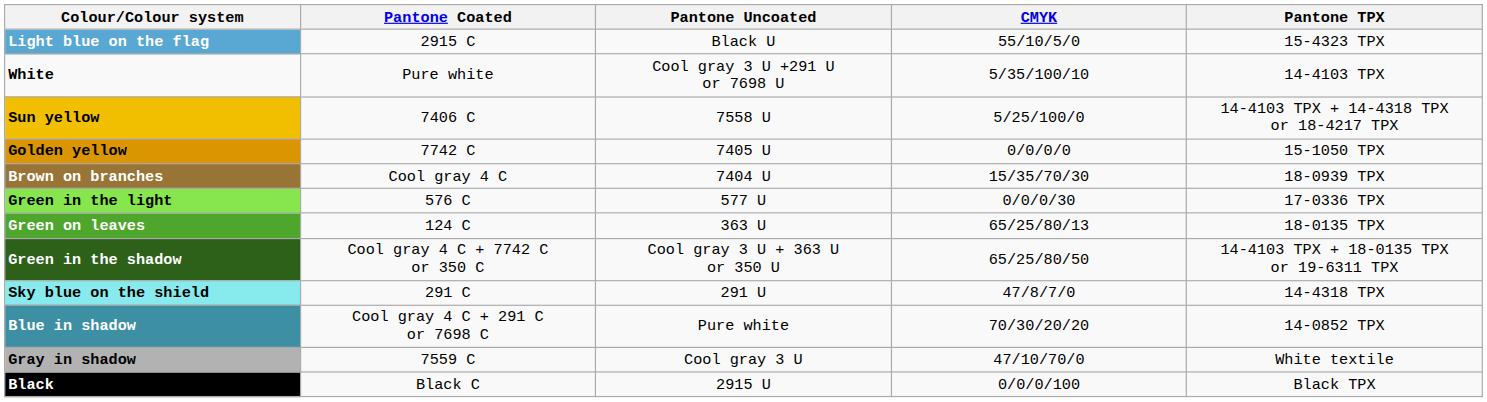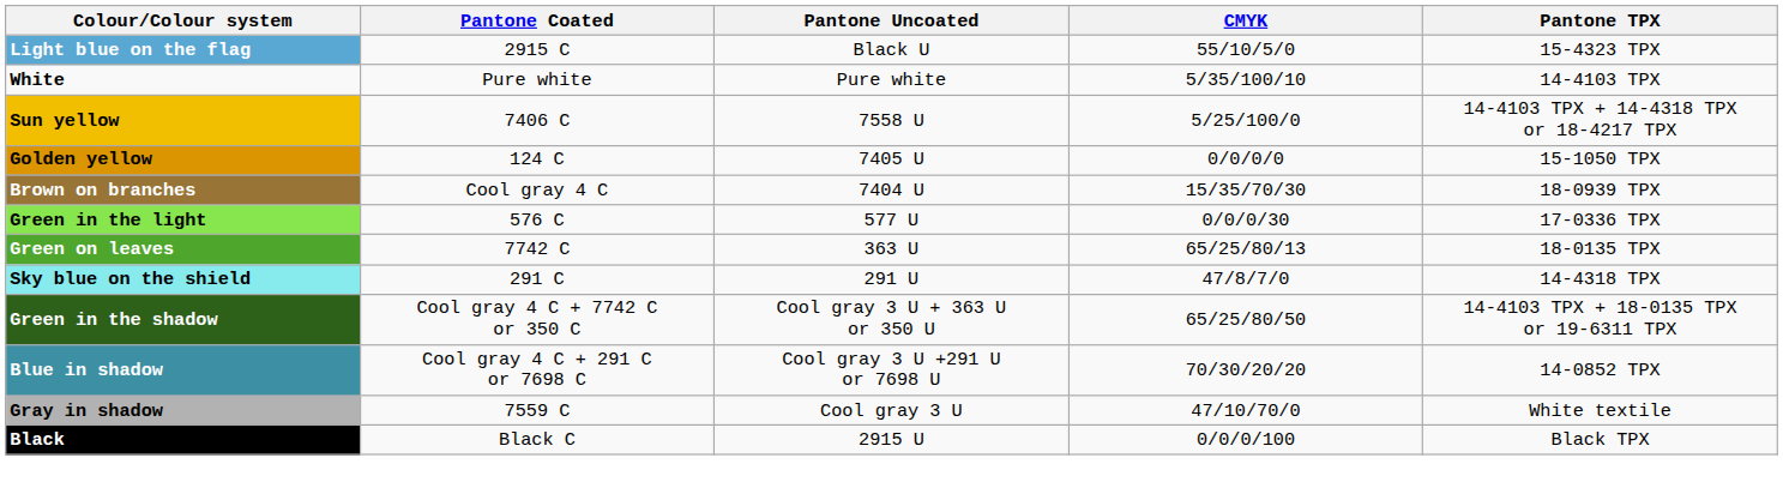 <table class="wikitable" style="width:100%; white-space:nowrap; text-align:left;">
 <tr>
 <th style="width:20%">Colour/Colour system</th>
 <th style="width:20%"><a href='#'>Pantone</a> Coated</th>
 <th style="width:20%">Pantone Uncoated</th>
 <th style="width:20%"><a href='#'>CMYK</a></th>
 <th style="width:20%;">Pantone TPX</th>
 </tr>
 <tr style="text-align: center">
 <td style="text-align:left;color:white;font-weight:bold;background:#59A7D3">Light blue on the flag</td>
 <td>2915 C</td>
 <td>Black U</td>
 <td>55/10/5/0</td>
 <td>15-4323 TPX</td>
 </tr>
 <tr style="text-align: center">
 <td style="text-align:left;font-weight:bold">White</td>
 <td>Pure white</td>
-<td>Cool gray 3 U +291 U <br>or 7698 U</td>
+<td>Pure white</td>
 <td>5/35/100/10</td>
 <td>14-4103 TPX</td>
 </tr>
 <tr style="text-align: center">
 <td style="text-align:left;font-weight:bold;background:#F2BF00">Sun yellow</td>
 <td>7406 C</td>
 <td>7558 U</td>
 <td>5/25/100/0</td>
 <td>14-4103 TPX + 14-4318 TPX <br>or 18-4217 TPX</td>
 </tr>
 <tr style="text-align: center">
 <td style="text-align:left;font-weight:bold;background:#DA9500">Golden yellow</td>
-<td>7742 C</td>
+<td>124 C</td>
 <td>7405 U</td>
 <td>0/0/0/0</td>
 <td>15-1050 TPX</td>
 </tr>
 <tr style="text-align: center">
 <td style="text-align:left;color:white;font-weight:bold;background:#987436">Brown on branches</td>
 <td>Cool gray 4 C</td>
 <td>7404 U</td>
 <td>15/35/70/30</td>
 <td>18-0939 TPX</td>
 </tr>
 <tr style="text-align: center">
 <td style="text-align:left;font-weight:bold;background:#87E64D">Green in the light</td>
 <td>576 C</td>
 <td>577 U</td>
 <td>0/0/0/30</td>
 <td>17-0336 TPX</td>
 </tr>
 <tr style="text-align: center">
 <td style="text-align:left;color:white;font-weight:bold;background:#4EA62C">Green on leaves</td>
-<td>124 C</td>
+<td>7742 C</td>
 <td>363 U</td>
 <td>65/25/80/13</td>
 <td>18-0135 TPX</td>
+</tr>
+<tr style="text-align: center">
+<td style="text-align:left;font-weight:bold;background:#87EBED">Sky blue on the shield</td>
+<td>291 C</td>
+<td>291 U</td>
+<td>47/8/7/0</td>
+<td>14-4318 TPX</td>
 </tr>
 <tr style="text-align: center">
 <td style="text-align:left;color:white;font-weight:bold;background:#2D6019">Green in the shadow</td>
 <td>Cool gray 4 C + 7742 C<br> or 350 C</td>
 <td>Cool gray 3 U + 363 U <br> or 350 U</td>
 <td>65/25/80/50</td>
 <td>14-4103 TPX + 18-0135 TPX<br>or 19-6311 TPX</td>
 </tr>
 <tr style="text-align: center">
-<td style="text-align:left;font-weight:bold;background:#87EBED">Sky blue on the shield</td>
-<td>291 C</td>
-<td>291 U</td>
-<td>47/8/7/0</td>
-<td>14-4318 TPX</td>
-</tr>
-<tr style="text-align: center">
 <td style="text-align:left;color:white;font-weight:bold;background:#3D8FA3">Blue in shadow</td>
 <td>Cool gray 4 C + 291 C <br>or 7698 C</td>
-<td>Pure white</td>
+<td>Cool gray 3 U +291 U <br>or 7698 U</td>
 <td>70/30/20/20</td>
 <td>14-0852 TPX</td>
 </tr>
 <tr style="text-align: center">
 <td style="text-align:left;font-weight:bold;background:#B2B2B2">Gray in shadow</td>
 <td>7559 C</td>
 <td>Cool gray 3 U</td>
 <td>47/10/70/0</td>
 <td>White textile</td>
 </tr>
 <tr style="text-align: center">
 <td style="text-align:left;color:white;font-weight:bold;background:black">Black</td>
 <td>Black C</td>
 <td>2915 U</td>
 <td>0/0/0/100</td>
 <td>Black TPX</td>
 </tr>
 </table>
